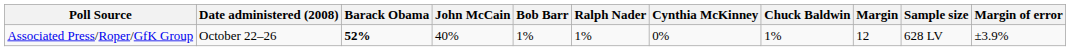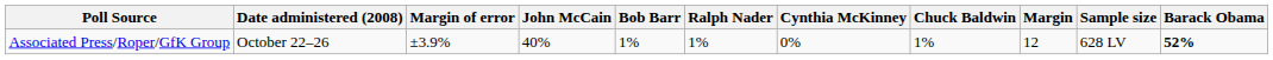 <table class="wikitable collapsible">
 <tr>
 <th>Poll Source</th>
 <th>Date administered (2008)</th>
-<th>Barack Obama</th>
+<th>Margin of error</th>
 <th>John McCain</th>
 <th>Bob Barr</th>
 <th>Ralph Nader</th>
 <th>Cynthia McKinney</th>
 <th>Chuck Baldwin</th>
 <th>Margin</th>
 <th>Sample size</th>
-<th>Margin of error</th>
+<th>Barack Obama</th>
 </tr>
 <tr>
 <td><a href='#'>Associated Press</a>/<a href='#'>Roper</a>/<a href='#'>GfK Group</a></td>
 <td>October 22–26</td>
-<td><strong>52%</strong></td>
+<td>±3.9%</td>
 <td>40%</td>
 <td>1%</td>
 <td>1%</td>
 <td>0%</td>
 <td>1%</td>
 <td>12</td>
 <td>628 LV</td>
-<td>±3.9%</td>
+<td><strong>52%</strong></td>
 </tr>
 </table>
